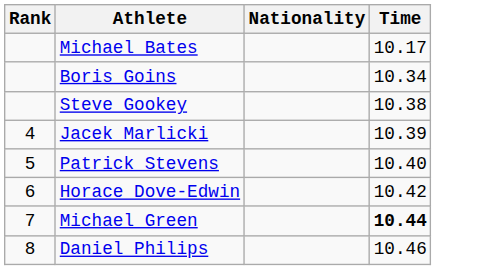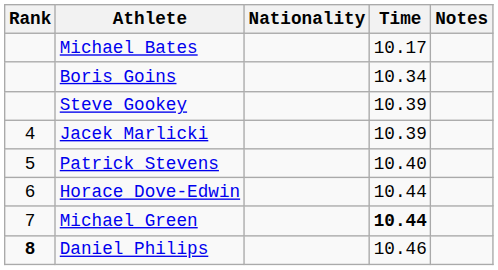 <table class="wikitable sortable" style="text-align:center">
 <tr>
 <th>Rank</th>
 <th>Athlete</th>
 <th>Nationality</th>
 <th>Time</th>
+<th>Notes</th>
 </tr>
 <tr>
 <td></td>
 <td align=left><a href='#'>Michael Bates</a></td>
 <td align=left></td>
 <td>10.17</td>
+<td></td>
 </tr>
 <tr>
 <td></td>
 <td align=left><a href='#'>Boris Goins</a></td>
 <td align=left></td>
 <td>10.34</td>
+<td></td>
 </tr>
 <tr>
 <td></td>
 <td align=left><a href='#'>Steve Gookey</a></td>
 <td align=left></td>
-<td>10.38</td>
+<td>10.39</td>
+<td></td>
 </tr>
 <tr>
 <td>4</td>
 <td align=left><a href='#'>Jacek Marlicki</a></td>
 <td align=left></td>
 <td>10.39</td>
+<td></td>
 </tr>
 <tr>
 <td>5</td>
 <td align=left><a href='#'>Patrick Stevens</a></td>
 <td align=left></td>
 <td>10.40</td>
+<td></td>
 </tr>
 <tr>
 <td>6</td>
 <td align=left><a href='#'>Horace Dove-Edwin</a></td>
 <td align=left></td>
-<td>10.42</td>
+<td>10.44</td>
+<td></td>
 </tr>
 <tr>
 <td>7</td>
 <td align=left><a href='#'>Michael Green</a></td>
 <td align=left></td>
 <td><strong>10.44</strong></td>
+<td></td>
 </tr>
 <tr>
-<td>8</td>
+<td><strong>8</strong></td>
 <td align=left><a href='#'>Daniel Philips</a></td>
 <td align=left></td>
 <td>10.46</td>
+<td></td>
 </tr>
 </table>
